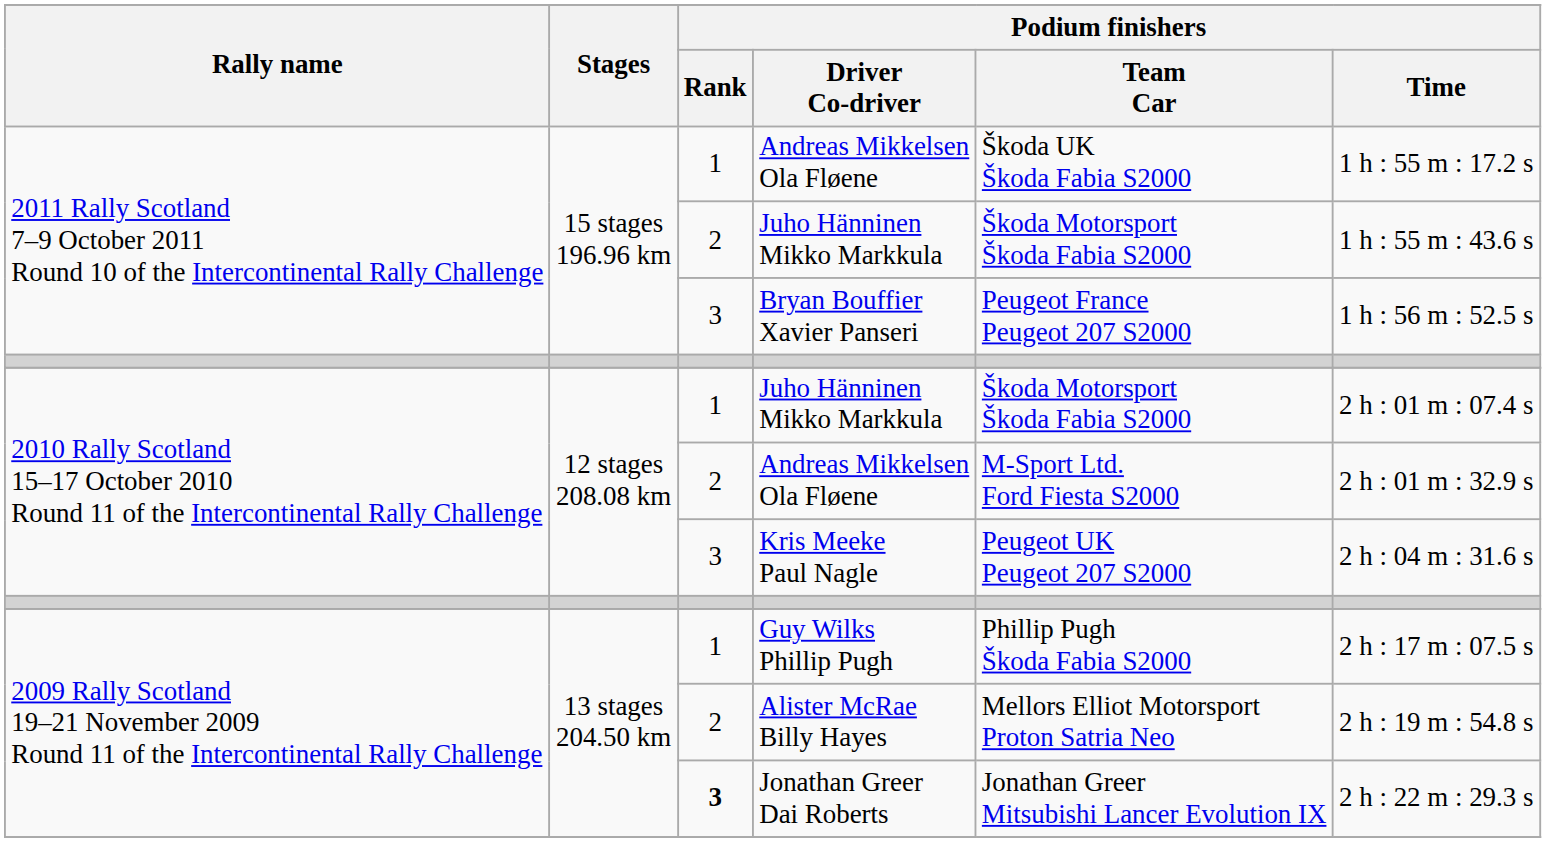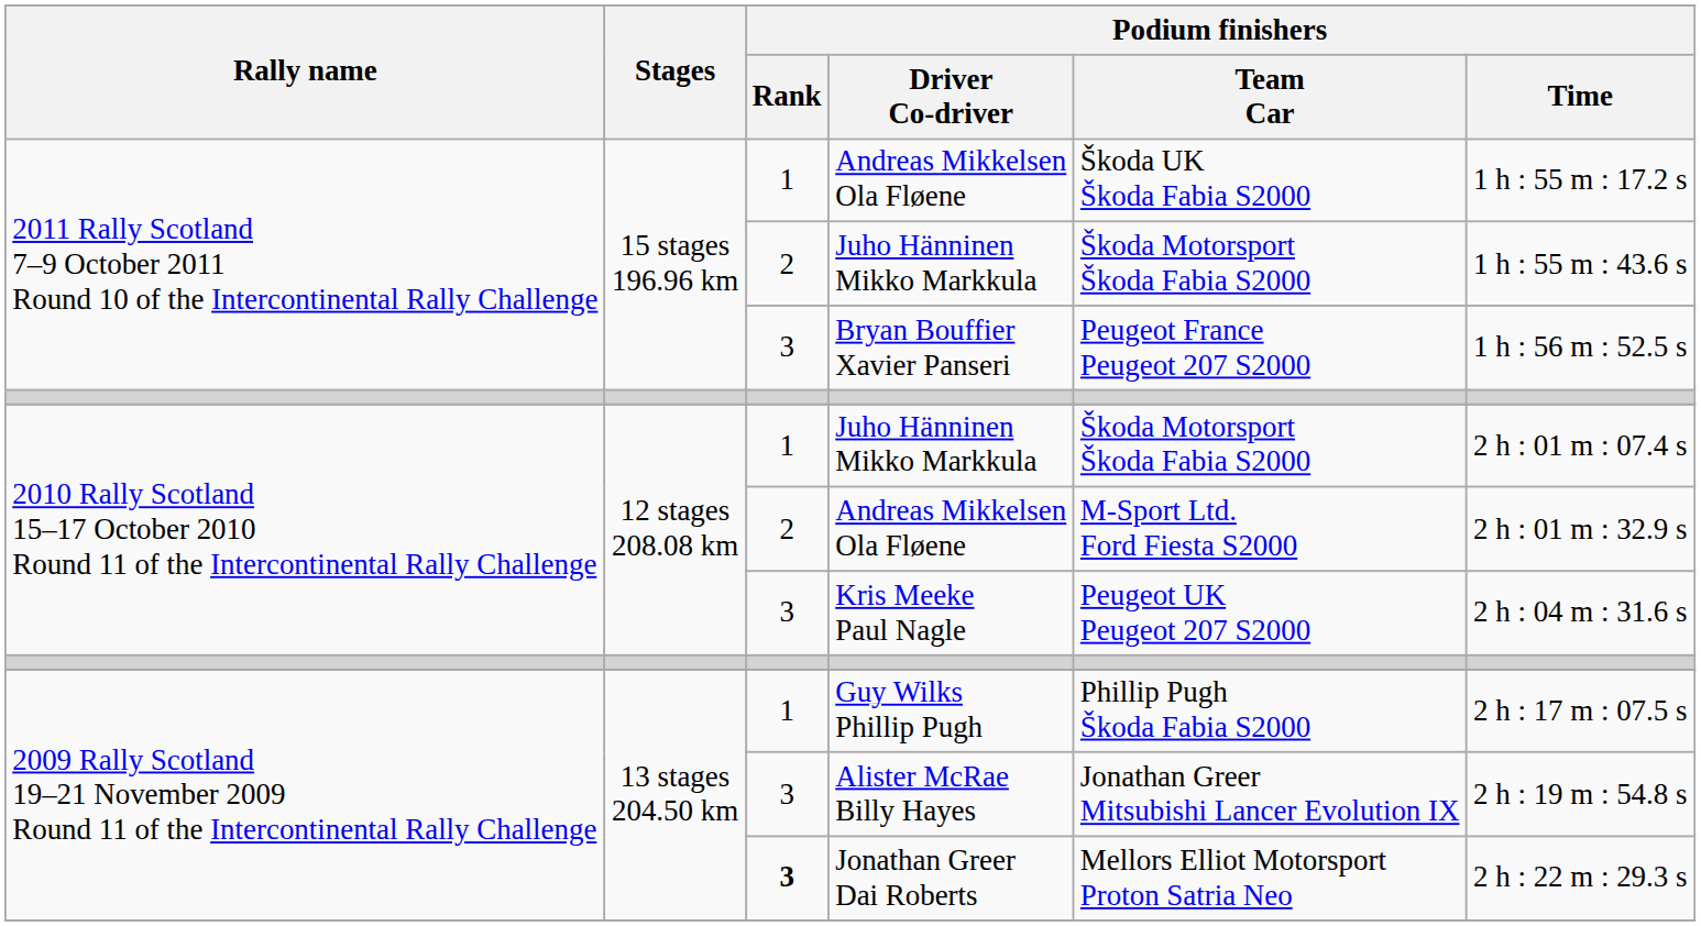 <table class="wikitable" style="font-size:90%;">
 <tr>
 </tr>
 <tr style="background:#efefef;">
 <th rowspan=2>Rally name</th>
 <th rowspan=2>Stages</th>
 <th colspan=4>Podium finishers</th>
 </tr>
 <tr>
 <th>Rank</th>
 <th>Driver<br>Co-driver</th>
 <th>Team<br>Car</th>
 <th>Time</th>
 </tr>
 <tr>
 <td rowspan=3><a href='#'>2011 Rally Scotland</a><br> 7–9 October 2011<br>Round 10 of the <a href='#'>Intercontinental Rally Challenge</a></td>
 <td rowspan=3 align=center>15 stages<br> 196.96 km</td>
 <td align=center>1</td>
 <td> <a href='#'>Andreas Mikkelsen</a> <br>  Ola Fløene</td>
 <td> Škoda UK <br>   <a href='#'>Škoda Fabia S2000</a></td>
 <td align=center>1 h : 55 m : 17.2 s</td>
 </tr>
 <tr>
 <td align=center>2</td>
 <td> <a href='#'>Juho Hänninen</a> <br>  Mikko Markkula</td>
 <td> <a href='#'>Škoda Motorsport</a> <br>   <a href='#'>Škoda Fabia S2000</a></td>
 <td align=center>1 h : 55 m : 43.6 s</td>
 </tr>
 <tr>
 <td align=center>3</td>
 <td> <a href='#'>Bryan Bouffier</a> <br>  Xavier Panseri</td>
 <td> <a href='#'>Peugeot France</a> <br>  <a href='#'>Peugeot 207 S2000</a></td>
 <td align=center>1 h : 56 m : 52.5 s</td>
 </tr>
 <tr style="background:lightgrey;">
 <td></td>
 <td></td>
 <td></td>
 <td></td>
 <td></td>
 <td></td>
 </tr>
 <tr>
 </tr>
 <tr>
 <td rowspan=3><a href='#'>2010 Rally Scotland</a><br> 15–17 October 2010<br>Round 11 of the <a href='#'>Intercontinental Rally Challenge</a></td>
 <td rowspan=3 align=center>12 stages<br> 208.08 km</td>
 <td align=center>1</td>
 <td> <a href='#'>Juho Hänninen</a> <br>  Mikko Markkula</td>
 <td> <a href='#'>Škoda Motorsport</a> <br>   <a href='#'>Škoda Fabia S2000</a></td>
 <td align=center>2 h : 01 m : 07.4 s</td>
 </tr>
 <tr>
 <td align=center>2</td>
 <td> <a href='#'>Andreas Mikkelsen</a> <br>  Ola Fløene</td>
 <td> <a href='#'>M-Sport Ltd.</a> <br>  <a href='#'>Ford Fiesta S2000</a></td>
 <td align=center>2 h : 01 m : 32.9 s</td>
 </tr>
 <tr>
 <td align=center>3</td>
 <td> <a href='#'>Kris Meeke</a> <br>  Paul Nagle</td>
 <td> <a href='#'>Peugeot UK</a> <br>  <a href='#'>Peugeot 207 S2000</a></td>
 <td align=center>2 h : 04 m : 31.6 s</td>
 </tr>
 <tr style="background:lightgrey;">
 <td></td>
 <td></td>
 <td></td>
 <td></td>
 <td></td>
 <td></td>
 </tr>
 <tr>
 </tr>
 <tr>
 <td rowspan=3><a href='#'>2009 Rally Scotland</a><br> 19–21 November 2009<br>Round 11 of the <a href='#'>Intercontinental Rally Challenge</a></td>
 <td rowspan=3 align=center>13 stages<br> 204.50 km</td>
 <td align=center>1</td>
 <td> <a href='#'>Guy Wilks</a> <br>  Phillip Pugh</td>
 <td> Phillip Pugh <br>  <a href='#'>Škoda Fabia S2000</a></td>
 <td align=center>2 h : 17 m : 07.5 s</td>
 </tr>
 <tr>
-<td align=center>2</td>
+<td align=center>3</td>
 <td> <a href='#'>Alister McRae</a> <br>  Billy Hayes</td>
-<td> Mellors Elliot Motorsport <br>  <a href='#'>Proton Satria Neo</a></td>
+<td> Jonathan Greer <br>  <a href='#'>Mitsubishi Lancer Evolution IX</a></td>
 <td align=center>2 h : 19 m : 54.8 s</td>
 </tr>
 <tr>
 <td align=center><strong>3</strong></td>
 <td> Jonathan Greer <br>  Dai Roberts</td>
-<td> Jonathan Greer <br>  <a href='#'>Mitsubishi Lancer Evolution IX</a></td>
+<td> Mellors Elliot Motorsport <br>  <a href='#'>Proton Satria Neo</a></td>
 <td align=center>2 h : 22 m : 29.3 s</td>
 </tr>
 <tr style="background:lightgrey;">
 </tr>
 </table>
